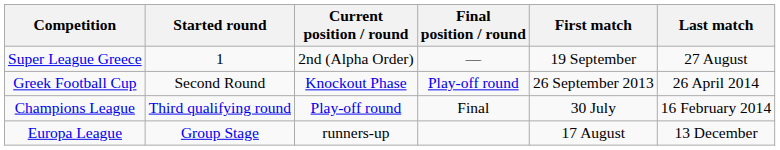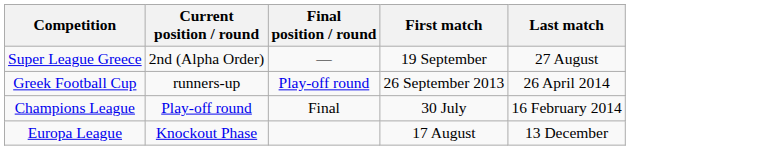 <table class="wikitable" style="text-align:center">
 <tr>
 <th>Competition</th>
-<th>Started round</th>
 <th>Current<br>position / round</th>
 <th>Final<br>position / round</th>
 <th>First match</th>
 <th>Last match</th>
 </tr>
 <tr>
 <td><a href='#'>Super League Greece</a></td>
-<td>1</td>
 <td>2nd (Alpha Order)</td>
 <td>—</td>
 <td>19 September</td>
 <td>27 August</td>
 </tr>
 <tr>
 <td><a href='#'>Greek Football Cup</a></td>
-<td>Second Round</td>
-<td><a href='#'>Knockout Phase</a></td>
+<td>runners-up</td>
 <td><a href='#'>Play-off round</a></td>
 <td>26 September 2013</td>
 <td>26 April 2014</td>
 </tr>
 <tr>
 <td><a href='#'>Champions League</a></td>
-<td><a href='#'>Third qualifying round</a></td>
 <td><a href='#'>Play-off round</a></td>
 <td>Final</td>
 <td>30 July</td>
 <td>16 February 2014</td>
 </tr>
 <tr>
 <td><a href='#'>Europa League</a></td>
-<td><a href='#'>Group Stage</a></td>
-<td>runners-up</td>
+<td><a href='#'>Knockout Phase</a></td>
 <td></td>
 <td>17 August</td>
 <td>13 December</td>
 </tr>
 </table>
